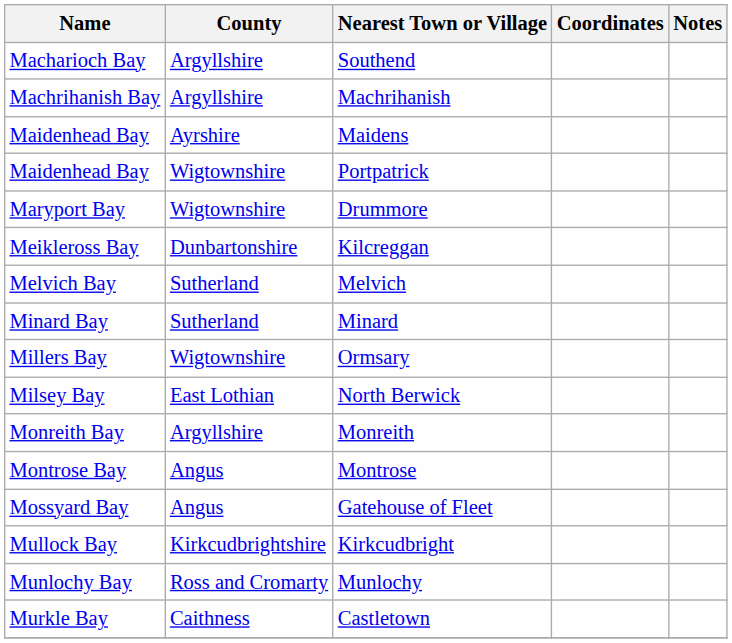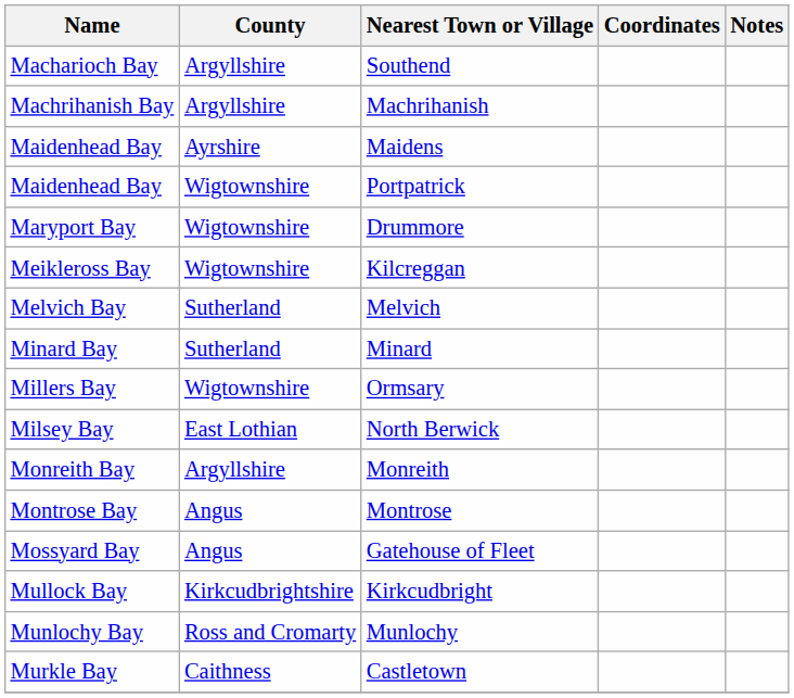 <table class="wikitable sortable" style="table-layout:fixed;background-color:#FEFEFE;font-size:95%;padding:0.30em;line-height:1.35em;">
 <tr>
 <th scope="col">Name</th>
 <th scope="col">County</th>
 <th scope="col">Nearest Town or Village</th>
 <th scope="col">Coordinates</th>
 <th scope="col">Notes</th>
 </tr>
 <tr>
 <td><a href='#'>Macharioch Bay</a></td>
 <td><a href='#'>Argyllshire</a></td>
 <td><a href='#'>Southend</a></td>
 <td></td>
 <td></td>
 </tr>
 <tr>
 <td><a href='#'>Machrihanish Bay</a></td>
 <td><a href='#'>Argyllshire</a></td>
 <td><a href='#'>Machrihanish</a></td>
 <td></td>
 <td></td>
 </tr>
 <tr>
 <td><a href='#'>Maidenhead Bay</a></td>
 <td><a href='#'>Ayrshire</a></td>
 <td><a href='#'>Maidens</a></td>
 <td></td>
 <td></td>
 </tr>
 <tr>
 <td><a href='#'>Maidenhead Bay</a></td>
 <td><a href='#'>Wigtownshire</a></td>
 <td><a href='#'>Portpatrick</a></td>
 <td></td>
 <td></td>
 </tr>
 <tr>
 <td><a href='#'>Maryport Bay</a></td>
 <td><a href='#'>Wigtownshire</a></td>
 <td><a href='#'>Drummore</a></td>
 <td></td>
 <td></td>
 </tr>
 <tr>
 <td><a href='#'>Meikleross Bay</a></td>
-<td><a href='#'>Dunbartonshire</a></td>
+<td><a href='#'>Wigtownshire</a></td>
 <td><a href='#'>Kilcreggan</a></td>
 <td></td>
 <td></td>
 </tr>
 <tr>
 <td><a href='#'>Melvich Bay</a></td>
 <td><a href='#'>Sutherland</a></td>
 <td><a href='#'>Melvich</a></td>
 <td></td>
 <td></td>
 </tr>
 <tr>
 <td><a href='#'>Minard Bay</a></td>
 <td><a href='#'>Sutherland</a></td>
 <td><a href='#'>Minard</a></td>
 <td></td>
 <td></td>
 </tr>
 <tr>
 <td><a href='#'>Millers Bay</a></td>
 <td><a href='#'>Wigtownshire</a></td>
 <td><a href='#'>Ormsary</a></td>
 <td></td>
 <td></td>
 </tr>
 <tr>
 <td><a href='#'>Milsey Bay</a></td>
 <td><a href='#'>East Lothian</a></td>
 <td><a href='#'>North Berwick</a></td>
 <td></td>
 <td></td>
 </tr>
 <tr>
 <td><a href='#'>Monreith Bay</a></td>
 <td><a href='#'>Argyllshire</a></td>
 <td><a href='#'>Monreith</a></td>
 <td></td>
 <td></td>
 </tr>
 <tr>
 <td><a href='#'>Montrose Bay</a></td>
 <td><a href='#'>Angus</a></td>
 <td><a href='#'>Montrose</a></td>
 <td></td>
 <td></td>
 </tr>
 <tr>
 <td><a href='#'>Mossyard Bay</a></td>
 <td><a href='#'>Angus</a></td>
 <td><a href='#'>Gatehouse of Fleet</a></td>
 <td></td>
 <td></td>
 </tr>
 <tr>
 <td><a href='#'>Mullock Bay</a></td>
 <td><a href='#'>Kirkcudbrightshire</a></td>
 <td><a href='#'>Kirkcudbright</a></td>
 <td></td>
 <td></td>
 </tr>
 <tr>
 <td><a href='#'>Munlochy Bay</a></td>
 <td><a href='#'>Ross and Cromarty</a></td>
 <td><a href='#'>Munlochy</a></td>
 <td></td>
 <td></td>
 </tr>
 <tr>
 <td><a href='#'>Murkle Bay</a></td>
 <td><a href='#'>Caithness</a></td>
 <td><a href='#'>Castletown</a></td>
 <td></td>
 <td></td>
 </tr>
 <tr>
 </tr>
 </table>
